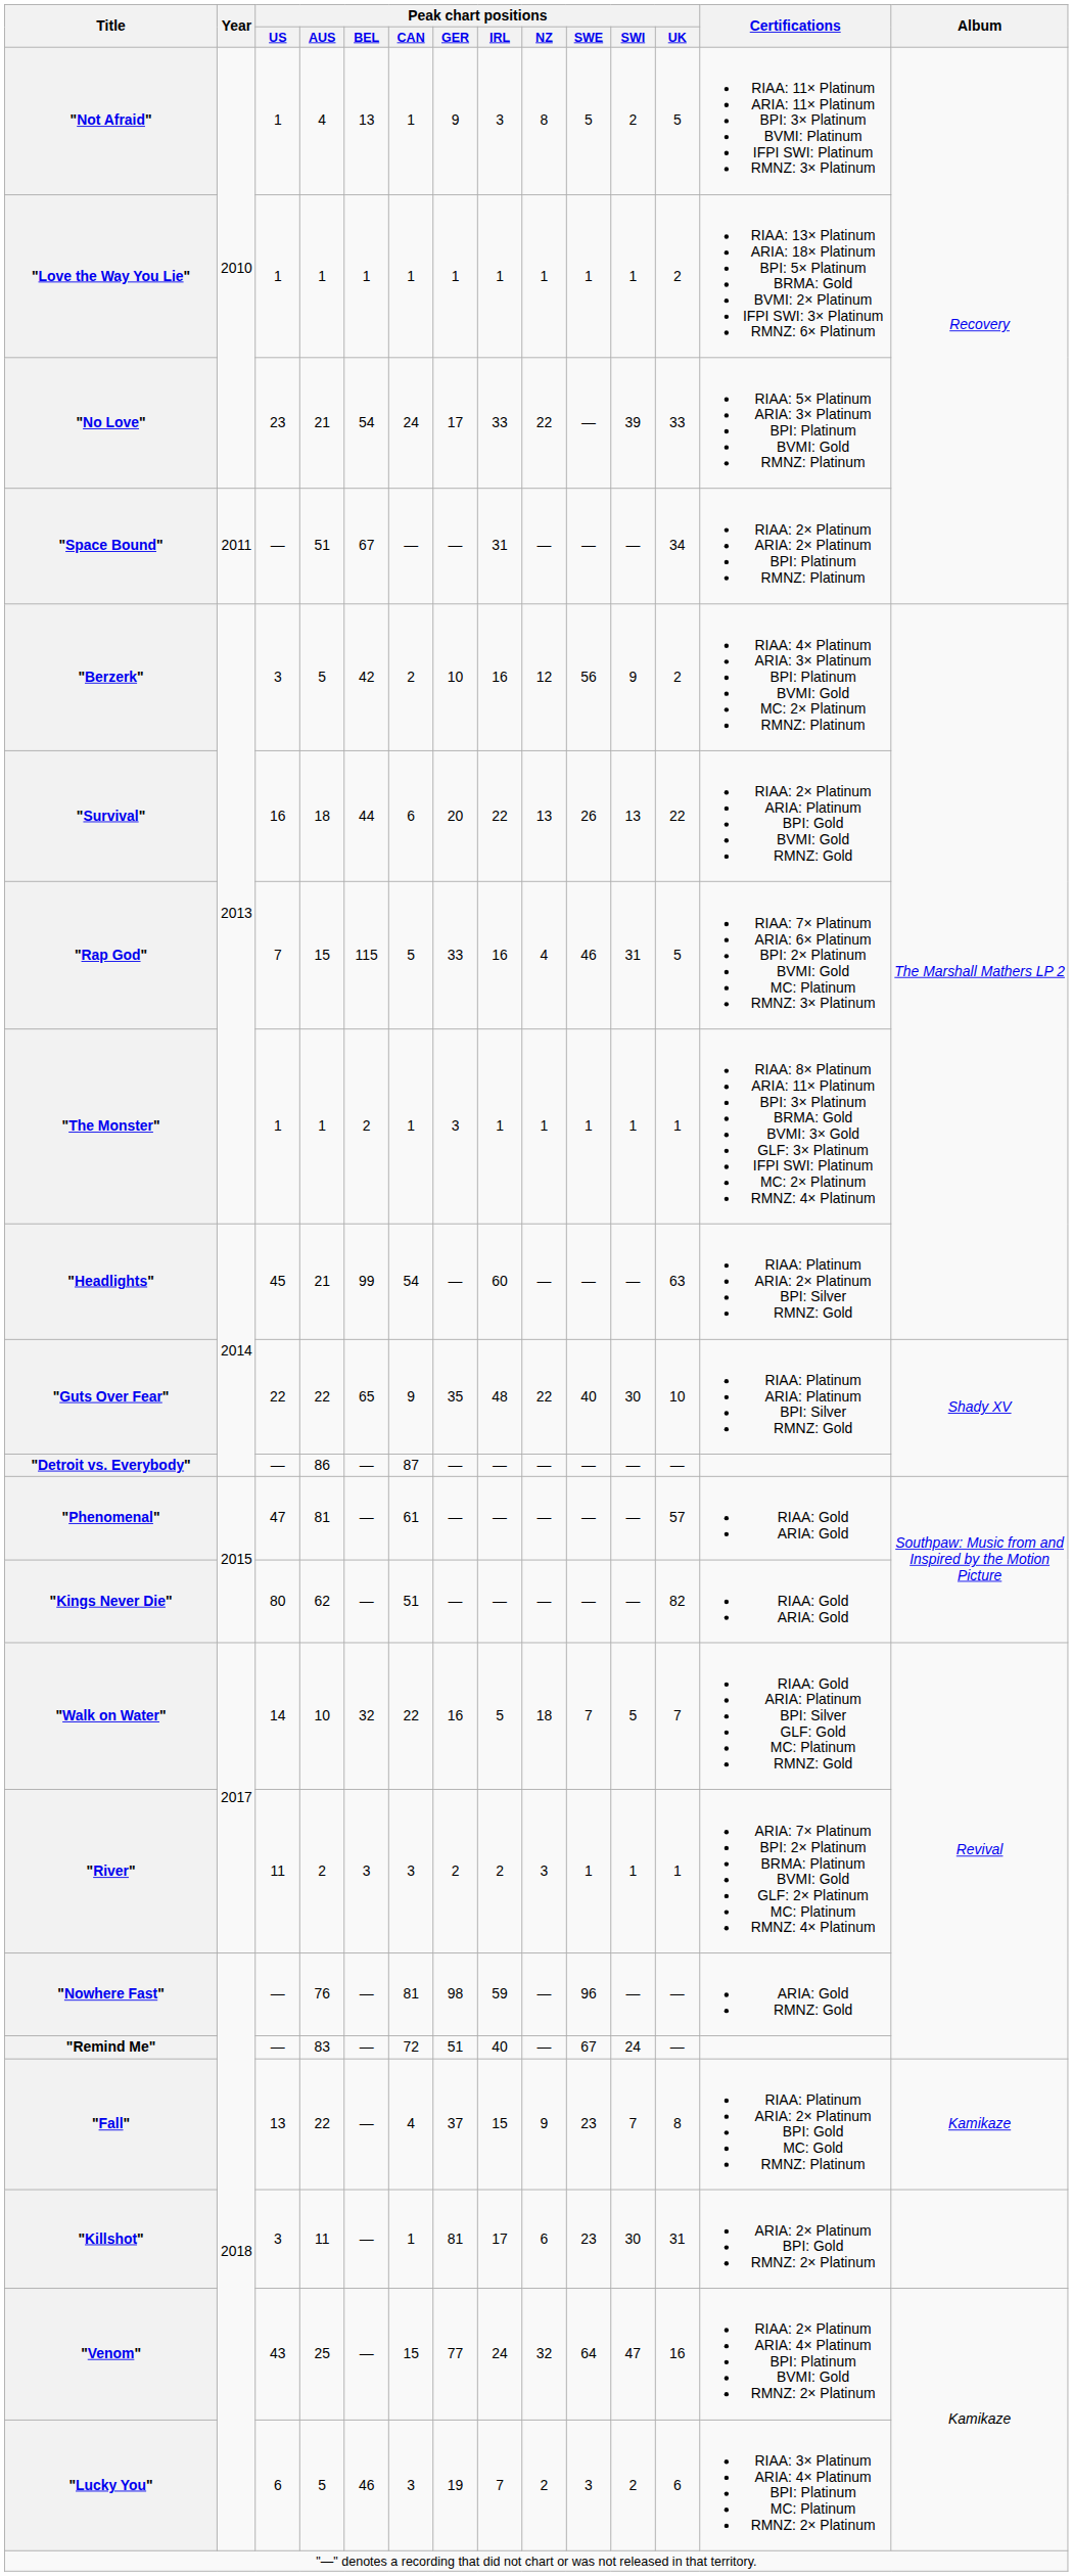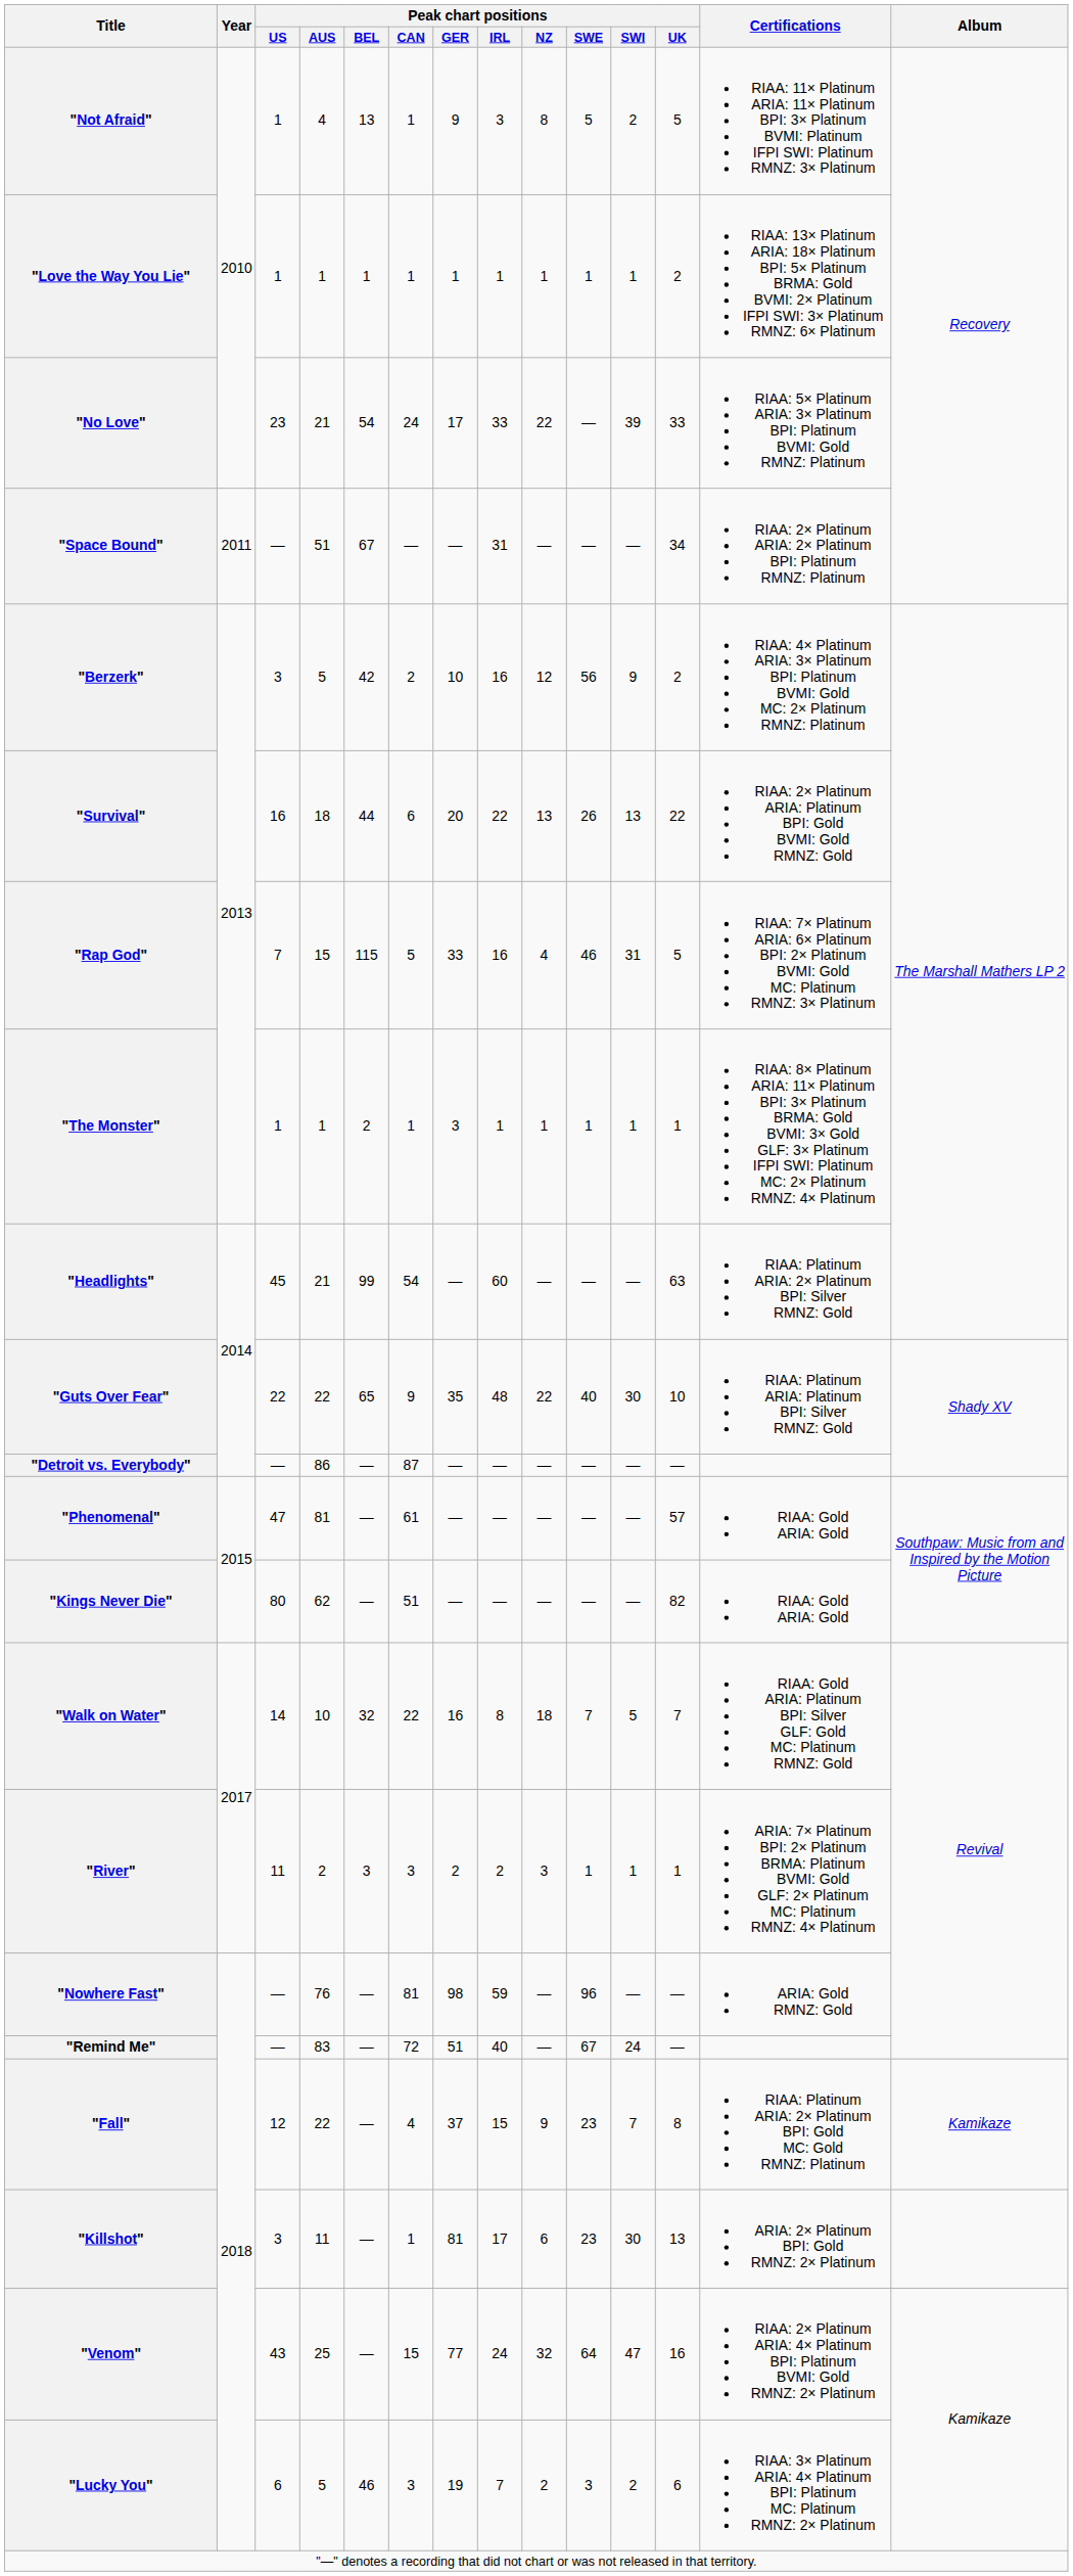 <table class="wikitable plainrowheaders" style="text-align:center;" border="1">
 <tr>
 <th scope="col" rowspan="2" style="width:14.5em;">Title</th>
 <th scope="col" rowspan="2" style="width:1em;">Year</th>
 <th scope="col" colspan="10">Peak chart positions</th>
 <th scope="col" rowspan="2" style="width:13em;"><a href='#'>Certifications</a></th>
 <th scope="col" rowspan="2" style="width:12em;">Album</th>
 </tr>
 <tr>
 <th style="width:3em; font-size:90%"><a href='#'>US</a><br></th>
 <th style="width:3em; font-size:90%"><a href='#'>AUS</a><br></th>
 <th style="width:3em; font-size:90%"><a href='#'>BEL</a><br></th>
 <th style="width:3em; font-size:90%"><a href='#'>CAN</a><br></th>
 <th style="width:3em; font-size:90%"><a href='#'>GER</a><br></th>
 <th style="width:3em; font-size:90%"><a href='#'>IRL</a><br></th>
 <th style="width:3em; font-size:90%"><a href='#'>NZ</a><br></th>
 <th style="width:3em; font-size:90%"><a href='#'>SWE</a><br></th>
 <th style="width:3em; font-size:90%"><a href='#'>SWI</a><br></th>
 <th style="width:3em; font-size:90%"><a href='#'>UK</a><br></th>
 </tr>
 <tr>
 <th scope="row">"<a href='#'>Not Afraid</a>"</th>
 <td rowspan="3">2010</td>
 <td>1</td>
 <td>4</td>
 <td>13</td>
 <td>1</td>
 <td>9</td>
 <td>3</td>
 <td>8</td>
 <td>5</td>
 <td>2</td>
 <td>5</td>
 <td><br><ul><li>RIAA: 11× Platinum</li><li>ARIA: 11× Platinum</li><li>BPI: 3× Platinum</li><li>BVMI: Platinum</li><li>IFPI SWI: Platinum</li><li>RMNZ: 3× Platinum</li></ul></td>
 <td rowspan="4"><em><a href='#'>Recovery</a></em></td>
 </tr>
 <tr>
 <th scope="row">"<a href='#'>Love the Way You Lie</a>"<br></th>
 <td>1</td>
 <td>1</td>
 <td>1</td>
 <td>1</td>
 <td>1</td>
 <td>1</td>
 <td>1</td>
 <td>1</td>
 <td>1</td>
 <td>2</td>
 <td><br><ul><li>RIAA: 13× Platinum</li><li>ARIA: 18× Platinum</li><li>BPI: 5× Platinum</li><li>BRMA: Gold</li><li>BVMI: 2× Platinum</li><li>IFPI SWI: 3× Platinum</li><li>RMNZ: 6× Platinum</li></ul></td>
 </tr>
 <tr>
 <th scope="row">"<a href='#'>No Love</a>"<br></th>
 <td>23</td>
 <td>21</td>
 <td>54</td>
 <td>24</td>
 <td>17</td>
 <td>33</td>
 <td>22</td>
 <td>—</td>
 <td>39</td>
 <td>33</td>
 <td><br><ul><li>RIAA: 5× Platinum</li><li>ARIA: 3× Platinum</li><li>BPI: Platinum</li><li>BVMI: Gold</li><li>RMNZ: Platinum</li></ul></td>
 </tr>
 <tr>
 <th scope="row">"<a href='#'>Space Bound</a>"</th>
 <td>2011</td>
 <td>—</td>
 <td>51</td>
 <td>67</td>
 <td>—</td>
 <td>—</td>
 <td>31</td>
 <td>—</td>
 <td>—</td>
 <td>—</td>
 <td>34</td>
 <td><br><ul><li>RIAA: 2× Platinum</li><li>ARIA: 2× Platinum</li><li>BPI: Platinum</li><li>RMNZ: Platinum</li></ul></td>
 </tr>
 <tr>
 <th scope="row">"<a href='#'>Berzerk</a>"</th>
 <td rowspan="4">2013</td>
 <td>3</td>
 <td>5</td>
 <td>42</td>
 <td>2</td>
 <td>10</td>
 <td>16</td>
 <td>12</td>
 <td>56</td>
 <td>9</td>
 <td>2</td>
 <td><br><ul><li>RIAA: 4× Platinum</li><li>ARIA: 3× Platinum</li><li>BPI: Platinum</li><li>BVMI: Gold</li><li>MC: 2× Platinum</li><li>RMNZ: Platinum</li></ul></td>
 <td rowspan="5"><em><a href='#'>The Marshall Mathers LP 2</a></em></td>
 </tr>
 <tr>
 <th scope="row">"<a href='#'>Survival</a>"</th>
 <td>16</td>
 <td>18</td>
 <td>44</td>
 <td>6</td>
 <td>20</td>
 <td>22</td>
 <td>13</td>
 <td>26</td>
 <td>13</td>
 <td>22</td>
 <td><br><ul><li>RIAA: 2× Platinum</li><li>ARIA: Platinum</li><li>BPI: Gold</li><li>BVMI: Gold</li><li>RMNZ: Gold</li></ul></td>
 </tr>
 <tr>
 <th scope="row">"<a href='#'>Rap God</a>"</th>
 <td>7</td>
 <td>15</td>
 <td>115</td>
 <td>5</td>
 <td>33</td>
 <td>16</td>
 <td>4</td>
 <td>46</td>
 <td>31</td>
 <td>5</td>
 <td><br><ul><li>RIAA: 7× Platinum</li><li>ARIA: 6× Platinum</li><li>BPI: 2× Platinum</li><li>BVMI: Gold</li><li>MC: Platinum</li><li>RMNZ: 3× Platinum</li></ul></td>
 </tr>
 <tr>
 <th scope="row">"<a href='#'>The Monster</a>"<br></th>
 <td>1</td>
 <td>1</td>
 <td>2</td>
 <td>1</td>
 <td>3</td>
 <td>1</td>
 <td>1</td>
 <td>1</td>
 <td>1</td>
 <td>1</td>
 <td><br><ul><li>RIAA: 8× Platinum</li><li>ARIA: 11× Platinum</li><li>BPI: 3× Platinum</li><li>BRMA: Gold</li><li>BVMI: 3× Gold</li><li>GLF: 3× Platinum</li><li>IFPI SWI: Platinum</li><li>MC: 2× Platinum</li><li>RMNZ: 4× Platinum</li></ul></td>
 </tr>
 <tr>
 <th scope="row">"<a href='#'>Headlights</a>"<br></th>
 <td rowspan="3">2014</td>
 <td>45</td>
 <td>21</td>
 <td>99</td>
 <td>54</td>
 <td>—</td>
 <td>60</td>
 <td>—</td>
 <td>—</td>
 <td>—</td>
 <td>63</td>
 <td><br><ul><li>RIAA: Platinum</li><li>ARIA: 2× Platinum</li><li>BPI: Silver</li><li>RMNZ: Gold</li></ul></td>
 </tr>
 <tr>
 <th scope="row">"<a href='#'>Guts Over Fear</a>"<br></th>
 <td>22</td>
 <td>22</td>
 <td>65</td>
 <td>9</td>
 <td>35</td>
 <td>48</td>
 <td>22</td>
 <td>40</td>
 <td>30</td>
 <td>10</td>
 <td><br><ul><li>RIAA: Platinum</li><li>ARIA: Platinum</li><li>BPI: Silver</li><li>RMNZ: Gold</li></ul></td>
 <td rowspan="2"><em><a href='#'>Shady XV</a></em></td>
 </tr>
 <tr>
 <th scope="row">"<a href='#'>Detroit vs. Everybody</a>"<br></th>
 <td>—</td>
 <td>86</td>
 <td>—</td>
 <td>87</td>
 <td>—</td>
 <td>—</td>
 <td>—</td>
 <td>—</td>
 <td>—</td>
 <td>—</td>
 <td></td>
 </tr>
 <tr>
 <th scope="row">"<a href='#'>Phenomenal</a>"</th>
 <td rowspan="2">2015</td>
 <td>47</td>
 <td>81</td>
 <td>—</td>
 <td>61</td>
 <td>—</td>
 <td>—</td>
 <td>—</td>
 <td>—</td>
 <td>—</td>
 <td>57</td>
 <td><br><ul><li>RIAA: Gold</li><li>ARIA: Gold</li></ul></td>
 <td rowspan="2"><em><a href='#'>Southpaw: Music from and Inspired by the Motion Picture</a></em></td>
 </tr>
 <tr>
 <th scope="row">"<a href='#'>Kings Never Die</a>"<br></th>
 <td>80</td>
 <td>62</td>
 <td>—</td>
 <td>51</td>
 <td>—</td>
 <td>—</td>
 <td>—</td>
 <td>—</td>
 <td>—</td>
 <td>82</td>
 <td><br><ul><li>RIAA: Gold</li><li>ARIA: Gold</li></ul></td>
 </tr>
 <tr>
 <th scope="row">"<a href='#'>Walk on Water</a>"<br></th>
 <td rowspan="2">2017</td>
 <td>14</td>
 <td>10</td>
 <td>32</td>
 <td>22</td>
 <td>16</td>
-<td>5</td>
+<td>8</td>
 <td>18</td>
 <td>7</td>
 <td>5</td>
 <td>7</td>
 <td><br><ul><li>RIAA: Gold</li><li>ARIA: Platinum</li><li>BPI: Silver</li><li>GLF: Gold</li><li>MC: Platinum</li><li>RMNZ: Gold</li></ul></td>
 <td rowspan="4"><em><a href='#'>Revival</a></em></td>
 </tr>
 <tr>
 <th scope="row">"<a href='#'>River</a>"<br></th>
 <td>11</td>
 <td>2</td>
 <td>3</td>
 <td>3</td>
 <td>2</td>
 <td>2</td>
 <td>3</td>
 <td>1</td>
 <td>1</td>
 <td>1</td>
 <td><br><ul><li>ARIA: 7× Platinum</li><li>BPI: 2× Platinum</li><li>BRMA: Platinum</li><li>BVMI: Gold</li><li>GLF: 2× Platinum</li><li>MC: Platinum</li><li>RMNZ: 4× Platinum</li></ul></td>
 </tr>
 <tr>
 <th scope="row">"<a href='#'>Nowhere Fast</a>"<br></th>
 <td rowspan="6">2018</td>
 <td>—</td>
 <td>76</td>
 <td>—</td>
 <td>81</td>
 <td>98</td>
 <td>59</td>
 <td>—</td>
 <td>96</td>
 <td>—</td>
 <td>—</td>
 <td><br><ul><li>ARIA: Gold</li><li>RMNZ: Gold</li></ul></td>
 </tr>
 <tr>
 <th scope="row">"Remind Me"</th>
 <td>—</td>
 <td>83</td>
 <td>—</td>
 <td>72</td>
 <td>51</td>
 <td>40</td>
 <td>—</td>
 <td>67</td>
 <td>24</td>
 <td>—</td>
 <td></td>
 </tr>
 <tr>
 <th scope="row">"<a href='#'>Fall</a>"</th>
-<td>13</td>
+<td>12</td>
 <td>22</td>
 <td>—</td>
 <td>4</td>
 <td>37</td>
 <td>15</td>
 <td>9</td>
 <td>23</td>
 <td>7</td>
 <td>8</td>
 <td><br><ul><li>RIAA: Platinum</li><li>ARIA: 2× Platinum</li><li>BPI: Gold</li><li>MC: Gold</li><li>RMNZ: Platinum</li></ul></td>
 <td><em><a href='#'>Kamikaze</a></em></td>
 </tr>
 <tr>
 <th scope="row">"<a href='#'>Killshot</a>"</th>
 <td>3</td>
 <td>11</td>
 <td>—</td>
 <td>1</td>
 <td>81</td>
 <td>17</td>
 <td>6</td>
 <td>23</td>
 <td>30</td>
-<td>31</td>
+<td>13</td>
 <td><br><ul><li>ARIA: 2× Platinum</li><li>BPI: Gold</li><li>RMNZ: 2× Platinum</li></ul></td>
 <td></td>
 </tr>
 <tr>
 <th scope="row">"<a href='#'>Venom</a>"</th>
 <td>43</td>
 <td>25</td>
 <td>—</td>
 <td>15</td>
 <td>77</td>
 <td>24</td>
 <td>32</td>
 <td>64</td>
 <td>47</td>
 <td>16</td>
 <td><br><ul><li>RIAA: 2× Platinum</li><li>ARIA: 4× Platinum</li><li>BPI: Platinum</li><li>BVMI: Gold</li><li>RMNZ: 2× Platinum</li></ul></td>
 <td rowspan="2"><em>Kamikaze</em></td>
 </tr>
 <tr>
 <th scope="row">"<a href='#'>Lucky You</a>"<br></th>
 <td>6</td>
 <td>5</td>
 <td>46</td>
 <td>3</td>
 <td>19</td>
 <td>7</td>
 <td>2</td>
 <td>3</td>
 <td>2</td>
 <td>6</td>
 <td><br><ul><li>RIAA: 3× Platinum</li><li>ARIA: 4× Platinum</li><li>BPI: Platinum</li><li>MC: Platinum</li><li>RMNZ: 2× Platinum</li></ul></td>
 </tr>
 <tr>
 <td colspan="15" style="font-size:90%">"—" denotes a recording that did not chart or was not released in that territory.</td>
 </tr>
 </table>
